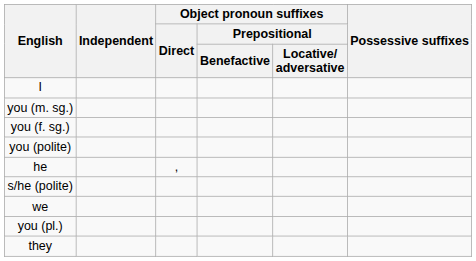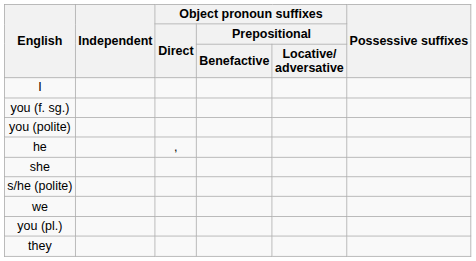 <table class="wikitable" style="text-align: center">
 <tr>
 <th rowspan="3">English</th>
 <th rowspan="3">Independent</th>
 <th colspan="3">Object pronoun suffixes</th>
 <th rowspan="3">Possessive suffixes</th>
 </tr>
 <tr>
 <th rowspan="2">Direct</th>
 <th colspan="2">Prepositional</th>
 </tr>
 <tr>
 <th>Benefactive</th>
 <th>Locative/<br>adversative</th>
 </tr>
 <tr>
 <td>I</td>
-<td><br></td>
-<td></td>
-<td></td>
-<td></td>
-<td></td>
-</tr>
-<tr>
-<td>you (m. sg.)</td>
 <td><br></td>
 <td></td>
 <td></td>
 <td></td>
 <td></td>
 </tr>
 <tr>
 <td>you (f. sg.)</td>
 <td><br></td>
 <td></td>
 <td></td>
 <td></td>
 <td></td>
 </tr>
 <tr>
 <td>you (polite)</td>
 <td><br></td>
 <td></td>
 <td></td>
 <td></td>
 <td></td>
 </tr>
 <tr>
 <td>he</td>
 <td><br></td>
 <td>, </td>
+<td></td>
+<td></td>
+<td></td>
+</tr>
+<tr>
+<td>she</td>
+<td><br></td>
+<td></td>
 <td></td>
 <td></td>
 <td></td>
 </tr>
 <tr>
 <td>s/he (polite)</td>
 <td><br></td>
 <td></td>
 <td></td>
 <td></td>
 <td></td>
 </tr>
 <tr>
 <td>we</td>
 <td><br></td>
 <td></td>
 <td></td>
 <td></td>
 <td></td>
 </tr>
 <tr>
 <td>you (pl.)</td>
 <td><br></td>
 <td></td>
 <td></td>
 <td></td>
 <td></td>
 </tr>
 <tr>
 <td>they</td>
 <td><br></td>
 <td></td>
 <td></td>
 <td></td>
 <td></td>
 </tr>
 </table>
